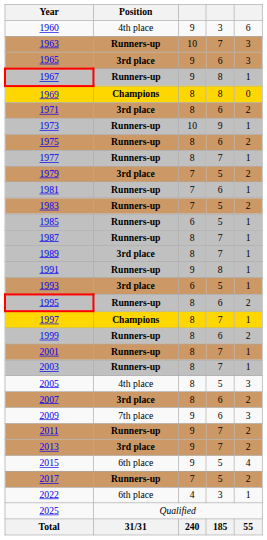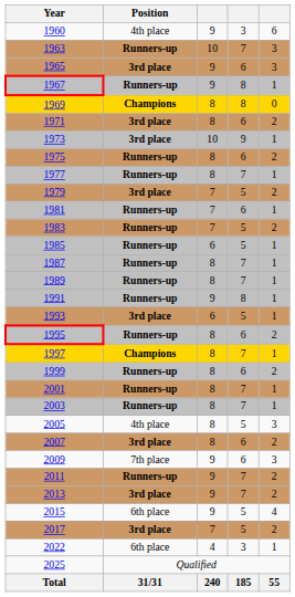 <table class="wikitable" style="text-align: center;font-size:90%;">
 <tr>
 <th width=125>Year</th>
 <th width=120>Position</th>
 <th width=35></th>
 <th width=35></th>
 <th width=35></th>
 </tr>
 <tr>
 <td> <a href='#'>1960</a></td>
 <td>4th place</td>
 <td>9</td>
 <td>3</td>
 <td>6</td>
 </tr>
 <tr bgcolor=cc9966>
 <td> <a href='#'>1963</a></td>
 <td><strong>Runners-up</strong></td>
 <td>10</td>
 <td>7</td>
 <td>3</td>
 </tr>
 <tr bgcolor=cc9966>
 <td> <a href='#'>1965</a></td>
 <td><strong>3rd place</strong></td>
 <td>9</td>
 <td>6</td>
 <td>3</td>
 </tr>
 <tr bgcolor=silver>
 <td style="border: 3px solid red"> <a href='#'>1967</a></td>
 <td><strong>Runners-up</strong></td>
 <td>9</td>
 <td>8</td>
 <td>1</td>
 </tr>
 <tr bgcolor=gold>
 <td> <a href='#'>1969</a></td>
 <td><strong>Champions</strong></td>
 <td>8</td>
 <td>8</td>
 <td>0</td>
 </tr>
 <tr bgcolor=cc9966>
 <td> <a href='#'>1971</a></td>
 <td><strong>3rd place</strong></td>
 <td>8</td>
 <td>6</td>
 <td>2</td>
 </tr>
 <tr bgcolor=silver>
 <td> <a href='#'>1973</a></td>
-<td><strong>Runners-up</strong></td>
+<td><strong>3rd place</strong></td>
 <td>10</td>
 <td>9</td>
 <td>1</td>
 </tr>
 <tr bgcolor=cc9966>
 <td> <a href='#'>1975</a></td>
 <td><strong>Runners-up</strong></td>
 <td>8</td>
 <td>6</td>
 <td>2</td>
 </tr>
 <tr bgcolor=silver>
 <td> <a href='#'>1977</a></td>
 <td><strong>Runners-up</strong></td>
 <td>8</td>
 <td>7</td>
 <td>1</td>
 </tr>
 <tr bgcolor=cc9966>
 <td> <a href='#'>1979</a></td>
 <td><strong>3rd place</strong></td>
 <td>7</td>
 <td>5</td>
 <td>2</td>
 </tr>
 <tr bgcolor=silver>
 <td> <a href='#'>1981</a></td>
 <td><strong>Runners-up</strong></td>
 <td>7</td>
 <td>6</td>
 <td>1</td>
 </tr>
 <tr bgcolor=cc9966>
 <td> <a href='#'>1983</a></td>
 <td><strong>Runners-up</strong></td>
 <td>7</td>
 <td>5</td>
 <td>2</td>
 </tr>
 <tr bgcolor=silver>
 <td> <a href='#'>1985</a></td>
 <td><strong>Runners-up</strong></td>
 <td>6</td>
 <td>5</td>
 <td>1</td>
 </tr>
 <tr bgcolor=silver>
 <td> <a href='#'>1987</a></td>
 <td><strong>Runners-up</strong></td>
 <td>8</td>
 <td>7</td>
 <td>1</td>
 </tr>
 <tr bgcolor=silver>
 <td> <a href='#'>1989</a></td>
-<td><strong>3rd place</strong></td>
+<td><strong>Runners-up</strong></td>
 <td>8</td>
 <td>7</td>
 <td>1</td>
 </tr>
 <tr bgcolor=silver>
 <td> <a href='#'>1991</a></td>
 <td><strong>Runners-up</strong></td>
 <td>9</td>
 <td>8</td>
 <td>1</td>
 </tr>
 <tr bgcolor=cc9966>
 <td> <a href='#'>1993</a></td>
 <td><strong>3rd place</strong></td>
 <td>6</td>
 <td>5</td>
 <td>1</td>
 </tr>
 <tr bgcolor=silver>
 <td style="border: 3px solid red"> <a href='#'>1995</a></td>
 <td><strong>Runners-up</strong></td>
 <td>8</td>
 <td>6</td>
 <td>2</td>
 </tr>
 <tr bgcolor=gold>
 <td> <a href='#'>1997</a></td>
 <td><strong>Champions</strong></td>
 <td>8</td>
 <td>7</td>
 <td>1</td>
 </tr>
 <tr bgcolor=silver>
 <td> <a href='#'>1999</a></td>
 <td><strong>Runners-up</strong></td>
 <td>8</td>
 <td>6</td>
 <td>2</td>
 </tr>
 <tr bgcolor=cc9966>
 <td> <a href='#'>2001</a></td>
 <td><strong>Runners-up</strong></td>
 <td>8</td>
 <td>7</td>
 <td>1</td>
 </tr>
 <tr bgcolor=silver>
 <td> <a href='#'>2003</a></td>
 <td><strong>Runners-up</strong></td>
 <td>8</td>
 <td>7</td>
 <td>1</td>
 </tr>
 <tr>
 <td> <a href='#'>2005</a></td>
 <td>4th place</td>
 <td>8</td>
 <td>5</td>
 <td>3</td>
 </tr>
 <tr bgcolor=cc9966>
 <td> <a href='#'>2007</a></td>
 <td><strong>3rd place</strong></td>
 <td>8</td>
 <td>6</td>
 <td>2</td>
 </tr>
 <tr>
 <td> <a href='#'>2009</a></td>
 <td>7th place</td>
 <td>9</td>
 <td>6</td>
 <td>3</td>
 </tr>
 <tr bgcolor=cc9966>
 <td> <a href='#'>2011</a></td>
 <td><strong>Runners-up</strong></td>
 <td>9</td>
 <td>7</td>
 <td>2</td>
 </tr>
 <tr bgcolor=cc9966>
 <td> <a href='#'>2013</a></td>
 <td><strong>3rd place</strong></td>
 <td>9</td>
 <td>7</td>
 <td>2</td>
 </tr>
 <tr>
 <td> <a href='#'>2015</a></td>
 <td>6th place</td>
 <td>9</td>
 <td>5</td>
 <td>4</td>
 </tr>
 <tr bgcolor=cc9966>
 <td> <a href='#'>2017</a></td>
-<td><strong>Runners-up</strong></td>
+<td><strong>3rd place</strong></td>
 <td>7</td>
 <td>5</td>
 <td>2</td>
 </tr>
 <tr>
 <td> <a href='#'>2022</a></td>
 <td>6th place</td>
 <td>4</td>
 <td>3</td>
 <td>1</td>
 </tr>
 <tr>
 <td> <a href='#'>2025</a></td>
 <td colspan=4><em>Qualified</em></td>
 </tr>
 <tr>
 <th>Total</th>
 <th>31/31</th>
 <th>240</th>
 <th>185</th>
 <th>55</th>
 </tr>
 </table>
